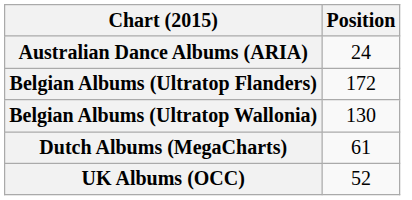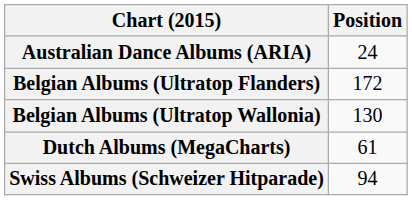 <table class="wikitable sortable plainrowheaders" style="text-align:center">
 <tr>
 <th scope="col">Chart (2015)</th>
 <th scope="col">Position</th>
 </tr>
 <tr>
 <th scope="row">Australian Dance Albums (ARIA)</th>
 <td>24</td>
 </tr>
 <tr>
 <th scope="row">Belgian Albums (Ultratop Flanders)</th>
 <td>172</td>
 </tr>
 <tr>
 <th scope="row">Belgian Albums (Ultratop Wallonia)</th>
 <td>130</td>
 </tr>
 <tr>
 <th scope="row">Dutch Albums (MegaCharts)</th>
 <td>61</td>
 </tr>
 <tr>
-<th scope="row">UK Albums (OCC)</th>
-<td>52</td>
+<th scope="row">Swiss Albums (Schweizer Hitparade)</th>
+<td>94</td>
 </tr>
 </table>
